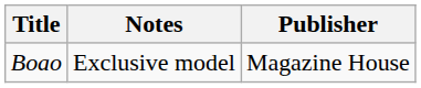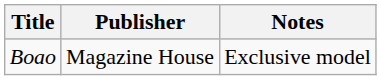 <table class="wikitable">
 <tr>
 <th>Title</th>
+<th>Publisher</th>
 <th>Notes</th>
-<th>Publisher</th>
 </tr>
 <tr>
 <td><em>Boao</em></td>
+<td>Magazine House</td>
 <td>Exclusive model</td>
-<td>Magazine House</td>
 </tr>
 </table>
